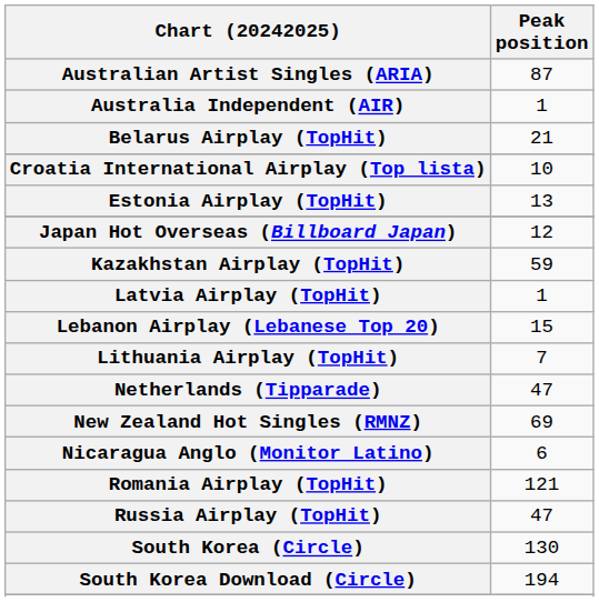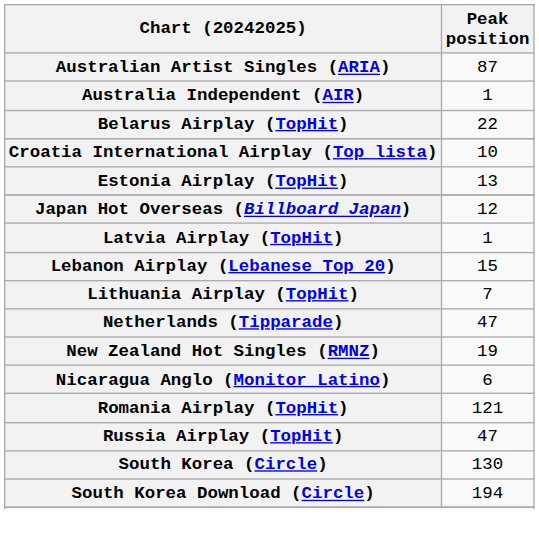 <table class="wikitable sortable plainrowheaders" style="text-align:center">
 <tr>
 <th scope="col">Chart (20242025)</th>
 <th scope="col">Peak<br>position</th>
 </tr>
 <tr>
 <th scope="row">Australian Artist Singles (<a href='#'>ARIA</a>)</th>
 <td>87</td>
 </tr>
 <tr>
 <th scope="row">Australia Independent (<a href='#'>AIR</a>)</th>
 <td>1</td>
 </tr>
 <tr>
 <th scope="row">Belarus Airplay (<a href='#'>TopHit</a>)</th>
-<td>21</td>
+<td>22</td>
 </tr>
 <tr>
 </tr>
 <tr>
 <th scope="row">Croatia International Airplay (<a href='#'>Top lista</a>)</th>
 <td>10</td>
 </tr>
 <tr>
 <th scope="row">Estonia Airplay (<a href='#'>TopHit</a>)</th>
 <td>13</td>
 </tr>
 <tr>
 </tr>
 <tr>
 <th scope="row">Japan Hot Overseas (<em><a href='#'>Billboard Japan</a></em>)</th>
 <td>12</td>
-</tr>
-<tr>
-<th scope="row">Kazakhstan Airplay (<a href='#'>TopHit</a>)</th>
-<td>59</td>
 </tr>
 <tr>
 <th scope="row">Latvia Airplay (<a href='#'>TopHit</a>)</th>
 <td>1</td>
 </tr>
 <tr>
 <th scope="row">Lebanon Airplay (<a href='#'>Lebanese Top 20</a>)</th>
 <td>15</td>
 </tr>
 <tr>
 <th scope="row">Lithuania Airplay (<a href='#'>TopHit</a>)</th>
 <td>7</td>
 </tr>
 <tr>
 <th scope="row">Netherlands (<a href='#'>Tipparade</a>)</th>
 <td>47</td>
 </tr>
 <tr>
 <th scope="row">New Zealand Hot Singles (<a href='#'>RMNZ</a>)</th>
-<td>69</td>
+<td>19</td>
 </tr>
 <tr>
 <th scope="row">Nicaragua Anglo (<a href='#'>Monitor Latino</a>)</th>
 <td>6</td>
 </tr>
 <tr>
 <th scope="row">Romania Airplay (<a href='#'>TopHit</a>)</th>
 <td>121</td>
 </tr>
 <tr>
 <th scope="row">Russia Airplay (<a href='#'>TopHit</a>)</th>
 <td>47</td>
 </tr>
 <tr>
 <th scope="row">South Korea  (<a href='#'>Circle</a>)</th>
 <td>130</td>
 </tr>
 <tr>
 <th scope="row">South Korea Download (<a href='#'>Circle</a>)</th>
 <td>194</td>
 </tr>
 <tr>
 </tr>
 <tr>
 </tr>
 </table>
